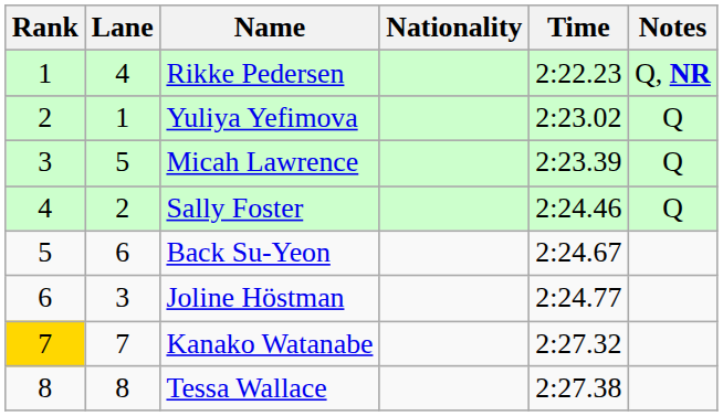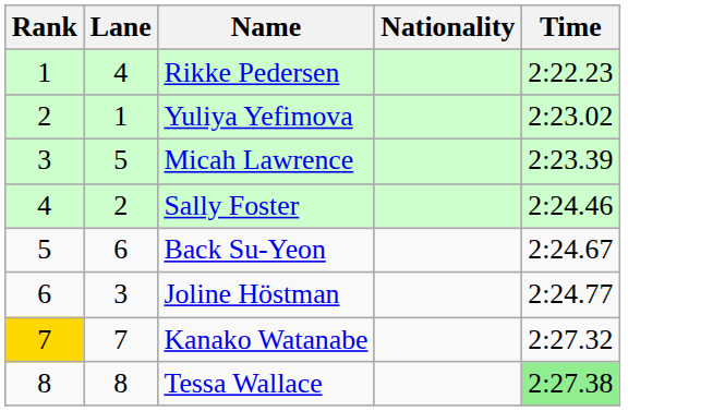 <table class="wikitable sortable" style="text-align:center">
 <tr>
 <th>Rank</th>
 <th>Lane</th>
 <th>Name</th>
 <th>Nationality</th>
 <th>Time</th>
-<th>Notes</th>
 </tr>
 <tr bgcolor=ccffcc>
 <td>1</td>
 <td>4</td>
 <td align=left><a href='#'>Rikke Pedersen</a></td>
 <td align=left></td>
 <td>2:22.23</td>
-<td>Q, <strong><a href='#'>NR</a></strong></td>
 </tr>
 <tr bgcolor=ccffcc>
 <td>2</td>
 <td>1</td>
 <td align=left><a href='#'>Yuliya Yefimova</a></td>
 <td align=left></td>
 <td>2:23.02</td>
-<td>Q</td>
 </tr>
 <tr bgcolor=ccffcc>
 <td>3</td>
 <td>5</td>
 <td align=left><a href='#'>Micah Lawrence</a></td>
 <td align=left></td>
 <td>2:23.39</td>
-<td>Q</td>
 </tr>
 <tr bgcolor=ccffcc>
 <td>4</td>
 <td>2</td>
 <td align=left><a href='#'>Sally Foster</a></td>
 <td align=left></td>
 <td>2:24.46</td>
-<td>Q</td>
 </tr>
 <tr>
 <td>5</td>
 <td>6</td>
 <td align=left><a href='#'>Back Su-Yeon</a></td>
 <td align=left></td>
 <td>2:24.67</td>
-<td></td>
 </tr>
 <tr>
 <td>6</td>
 <td>3</td>
 <td align=left><a href='#'>Joline Höstman</a></td>
 <td align=left></td>
 <td>2:24.77</td>
-<td></td>
 </tr>
 <tr>
 <td style="background: gold;">7</td>
 <td>7</td>
 <td align=left><a href='#'>Kanako Watanabe</a></td>
 <td align=left></td>
 <td>2:27.32</td>
-<td></td>
 </tr>
 <tr>
 <td>8</td>
 <td>8</td>
 <td align=left><a href='#'>Tessa Wallace</a></td>
 <td align=left></td>
-<td>2:27.38</td>
-<td></td>
+<td style="background: lightgreen;">2:27.38</td>
 </tr>
 </table>
